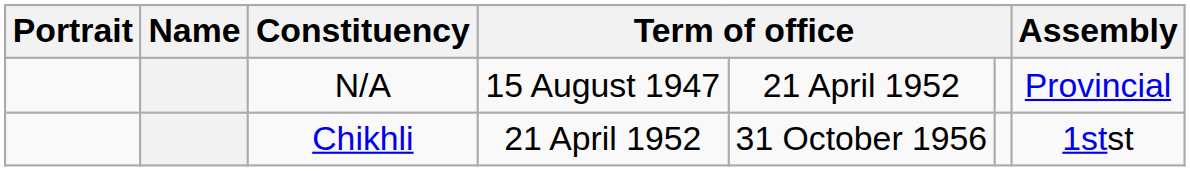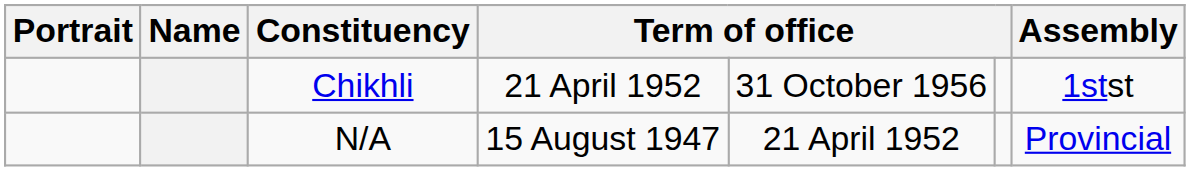 <table class="wikitable sortable" style="text-align:center">
 <tr align=center>
 <th class="unsortable" scope="col">Portrait</th>
 <th scope="col" class="sortable">Name</th>
 <th scope="col">Constituency</th>
 <th colspan="3" scope="colgroup">Term of office</th>
 <th scope="col">Assembly</th>
 </tr>
 <tr align=center>
 <td></td>
 <th scope="row"></th>
+<td><a href='#'>Chikhli</a></td>
+<td>21 April 1952</td>
+<td>31 October 1956</td>
+<td></td>
+<td><a href='#'>1st</a>st</td>
+</tr>
+<tr align=center>
+<td></td>
+<th scope="row"></th>
 <td>N/A</td>
 <td>15 August 1947</td>
 <td>21 April 1952</td>
 <td></td>
 <td><a href='#'>Provincial</a></td>
 </tr>
-<tr align=center>
-<td></td>
-<th scope="row"></th>
-<td><a href='#'>Chikhli</a></td>
-<td>21 April 1952</td>
-<td>31 October 1956</td>
-<td></td>
-<td><a href='#'>1st</a>st</td>
-</tr>
 </table>
